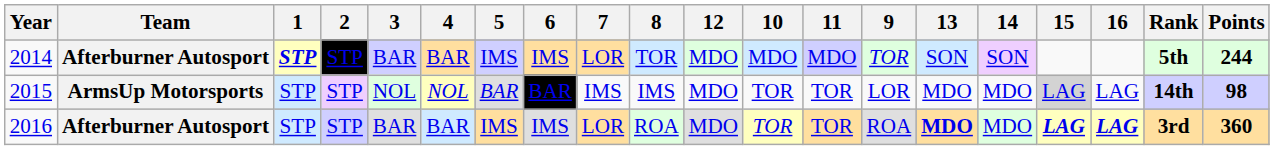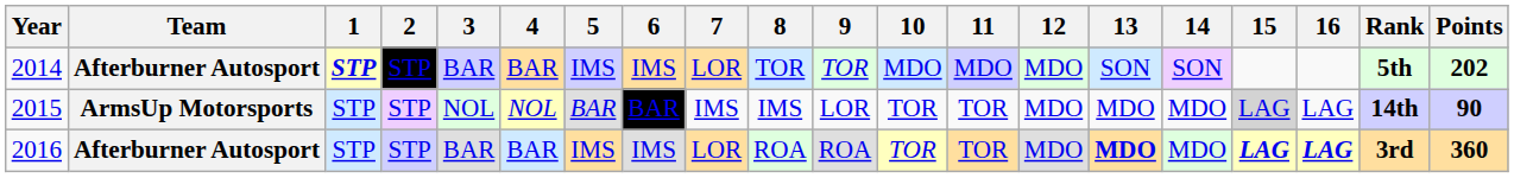 <table class="wikitable" style="text-align:center; font-size:90%">
 <tr>
 <th>Year</th>
 <th>Team</th>
 <th>1</th>
 <th>2</th>
 <th>3</th>
 <th>4</th>
 <th>5</th>
 <th>6</th>
 <th>7</th>
 <th>8</th>
-<th>12</th>
+<th>9</th>
 <th>10</th>
 <th>11</th>
-<th>9</th>
+<th>12</th>
 <th>13</th>
 <th>14</th>
 <th>15</th>
 <th>16</th>
 <th>Rank</th>
 <th>Points</th>
 </tr>
 <tr>
 <td><a href='#'>2014</a></td>
 <th>Afterburner Autosport</th>
 <td style="background:#FFFFBF;"><strong><em><a href='#'>STP</a></em></strong><br></td>
 <td style="background:#000000; color:white;"><a href='#'><span>STP</span></a><br></td>
 <td style="background:#CFCFFF;"><a href='#'>BAR</a><br></td>
 <td style="background:#FFDF9F;"><a href='#'>BAR</a><br></td>
 <td style="background:#CFCFFF;"><a href='#'>IMS</a><br></td>
 <td style="background:#FFDF9F;"><a href='#'>IMS</a><br></td>
 <td style="background:#FFDF9F;"><a href='#'>LOR</a><br></td>
 <td style="background:#CFEAFF;"><a href='#'>TOR</a><br></td>
-<td style="background:#DFFFDF;"><a href='#'>MDO</a><br></td>
+<td style="background:#DFFFDF;"><em><a href='#'>TOR</a></em><br></td>
 <td style="background:#CFEAFF;"><a href='#'>MDO</a><br></td>
 <td style="background:#CFCFFF;"><a href='#'>MDO</a><br></td>
-<td style="background:#DFFFDF;"><em><a href='#'>TOR</a></em><br></td>
+<td style="background:#DFFFDF;"><a href='#'>MDO</a><br></td>
 <td style="background:#CFEAFF;"><a href='#'>SON</a><br></td>
 <td style="background:#EFCFFF;"><a href='#'>SON</a><br></td>
 <td></td>
 <td></td>
 <th style="background:#DFFFDF;">5th</th>
-<th style="background:#DFFFDF;">244</th>
+<th style="background:#DFFFDF;">202</th>
 </tr>
 <tr>
 <td><a href='#'>2015</a></td>
 <th>ArmsUp Motorsports</th>
 <td style="background:#CFEAFF;"><a href='#'>STP</a><br></td>
 <td style="background:#EFCFFF;"><a href='#'>STP</a><br></td>
 <td style="background:#DFFFDF;"><a href='#'>NOL</a><br></td>
 <td style="background:#FFFFBF;"><em><a href='#'>NOL</a></em><br></td>
 <td style="background:#DFDFDF;"><em><a href='#'>BAR</a></em><br></td>
 <td style="background:#000000; color:white;"><a href='#'><span>BAR</span></a><br></td>
 <td><a href='#'>IMS</a></td>
 <td><a href='#'>IMS</a></td>
-<td><a href='#'>MDO</a></td>
+<td><a href='#'>LOR</a></td>
 <td><a href='#'>TOR</a></td>
 <td><a href='#'>TOR</a></td>
-<td><a href='#'>LOR</a></td>
+<td><a href='#'>MDO</a></td>
 <td><a href='#'>MDO</a></td>
 <td><a href='#'>MDO</a></td>
 <td style="background: lightgrey;"><a href='#'>LAG</a></td>
 <td><a href='#'>LAG</a></td>
 <th style="background:#CFCFFF;">14th</th>
-<th style="background:#CFCFFF;">98</th>
+<th style="background:#CFCFFF;">90</th>
 </tr>
 <tr>
 <td><a href='#'>2016</a></td>
 <th>Afterburner Autosport</th>
 <td style="background:#CFEAFF;"><a href='#'>STP</a><br></td>
 <td style="background:#CFCFFF;"><a href='#'>STP</a><br></td>
 <td style="background:#DFDFDF;"><a href='#'>BAR</a><br></td>
 <td style="background:#CFEAFF;"><a href='#'>BAR</a><br></td>
 <td style="background:#FFDF9F;"><a href='#'>IMS</a><br></td>
 <td style="background:#DFDFDF;"><a href='#'>IMS</a><br></td>
 <td style="background:#FFDF9F;"><a href='#'>LOR</a><br></td>
 <td style="background:#DFFFDF;"><a href='#'>ROA</a><br></td>
-<td style="background:#DFDFDF;"><a href='#'>MDO</a><br></td>
+<td style="background:#DFDFDF;"><a href='#'>ROA</a><br></td>
 <td style="background:#FFFFBF;"><em><a href='#'>TOR</a></em><br></td>
 <td style="background:#FFDF9F;"><a href='#'>TOR</a><br></td>
-<td style="background:#DFDFDF;"><a href='#'>ROA</a><br></td>
+<td style="background:#DFDFDF;"><a href='#'>MDO</a><br></td>
 <td style="background:#FFDF9F;"><strong><a href='#'>MDO</a><br></strong></td>
 <td style="background:#DFFFDF;"><a href='#'>MDO</a><br></td>
 <td style="background:#FFFFBF;"><strong><em><a href='#'>LAG</a></em></strong><br></td>
 <td style="background:#FFFFBF;"><strong><em><a href='#'>LAG</a></em></strong><br></td>
 <th style="background:#FFDF9F;">3rd</th>
 <th style="background:#FFDF9F;">360</th>
 </tr>
 </table>
